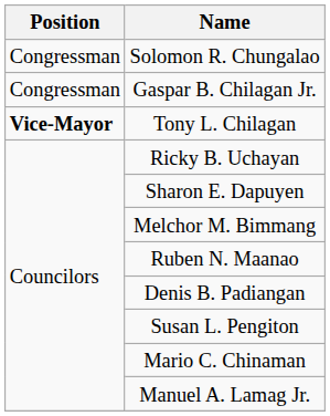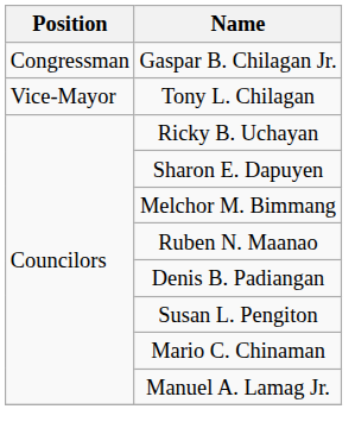 <table class="wikitable" style="line-height:1.20em; font-size:100%;">
 <tr>
 <th>Position</th>
 <th>Name</th>
 </tr>
 <tr>
 <td>Congressman</td>
-<td style="text-align:center;">Solomon R. Chungalao</td>
-</tr>
-<tr>
-<td>Congressman</td>
 <td style="text-align:center;">Gaspar B. Chilagan Jr.</td>
 </tr>
 <tr>
-<td><strong>Vice-Mayor</strong></td>
+<td>Vice-Mayor</td>
 <td style="text-align:center;">Tony L. Chilagan</td>
 </tr>
 <tr>
 <td rowspan=8>Councilors</td>
 <td style="text-align:center;">Ricky B. Uchayan</td>
 </tr>
 <tr>
 <td style="text-align:center;">Sharon E. Dapuyen</td>
 </tr>
 <tr>
 <td style="text-align:center;">Melchor M. Bimmang</td>
 </tr>
 <tr>
 <td style="text-align:center;">Ruben N. Maanao</td>
 </tr>
 <tr>
 <td style="text-align:center;">Denis B. Padiangan</td>
 </tr>
 <tr>
 <td style="text-align:center;">Susan L. Pengiton</td>
 </tr>
 <tr>
 <td style="text-align:center;">Mario C. Chinaman</td>
 </tr>
 <tr>
 <td style="text-align:center;">Manuel A. Lamag Jr.</td>
 </tr>
 <tr>
 </tr>
 </table>
